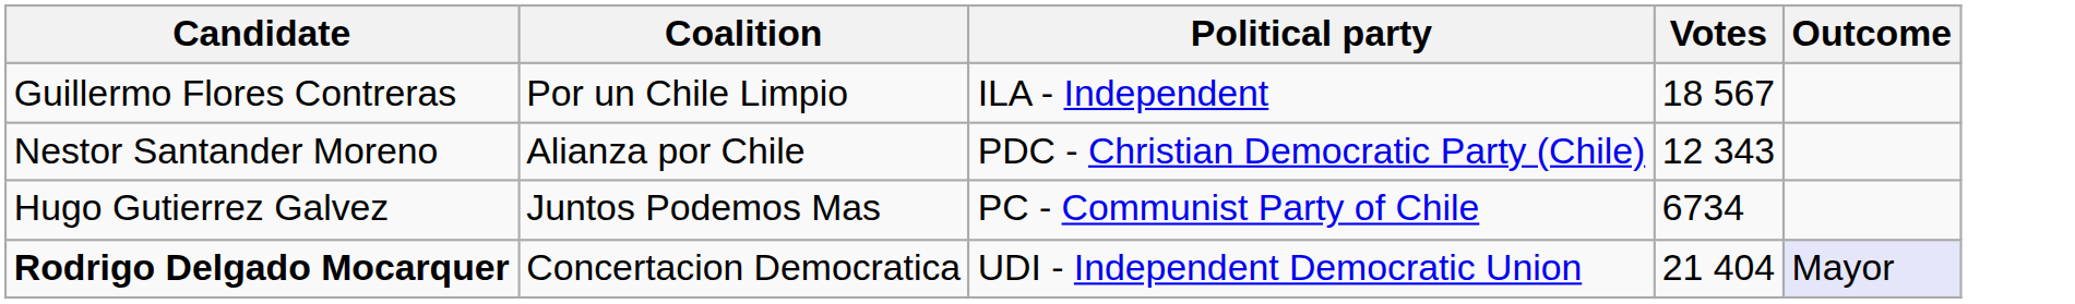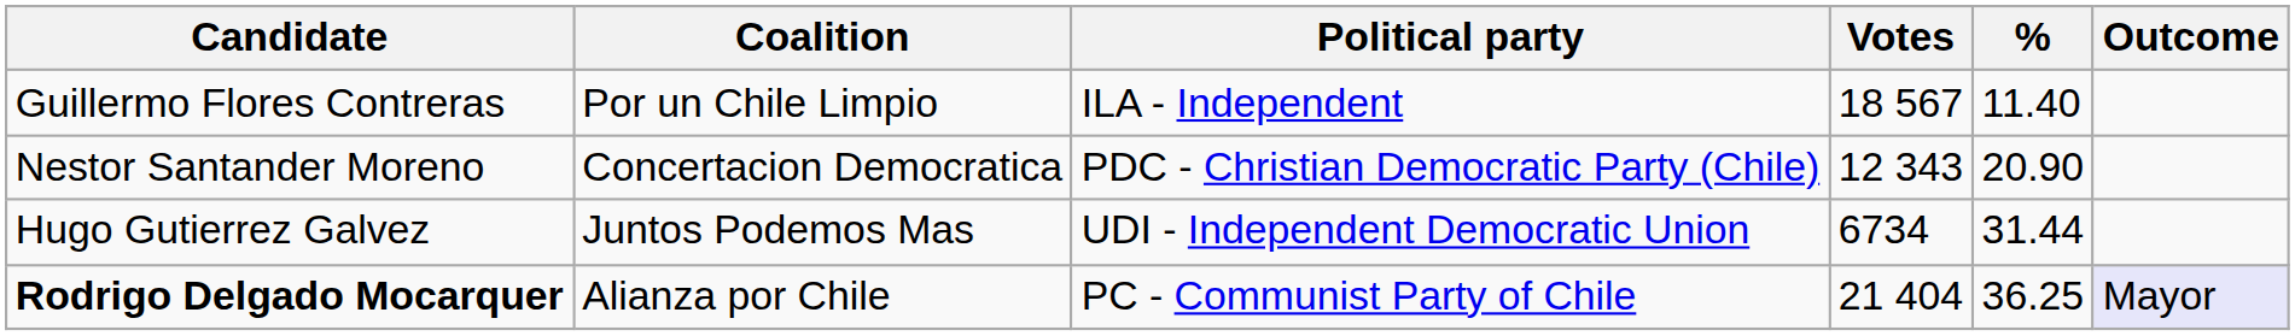 <table class="wikitable sortable">
 <tr>
 <th>Candidate</th>
 <th>Coalition</th>
 <th>Political party</th>
 <th>Votes</th>
+<th>%</th>
 <th>Outcome</th>
 </tr>
 <tr>
 <td>Guillermo Flores Contreras</td>
 <td>Por un Chile Limpio</td>
 <td>ILA - <a href='#'>Independent</a></td>
 <td>18 567</td>
+<td>11.40</td>
 <td></td>
 </tr>
 <tr>
 <td>Nestor Santander Moreno</td>
-<td>Alianza por Chile</td>
+<td>Concertacion Democratica</td>
 <td>PDC - <a href='#'>Christian Democratic Party (Chile)</a></td>
 <td>12 343</td>
+<td>20.90</td>
 <td></td>
 </tr>
 <tr>
 <td>Hugo Gutierrez Galvez</td>
 <td>Juntos Podemos Mas</td>
-<td>PC - <a href='#'>Communist Party of Chile</a></td>
+<td>UDI - <a href='#'>Independent Democratic Union</a></td>
 <td>6734</td>
+<td>31.44</td>
 <td></td>
 </tr>
 <tr>
 <td><strong>Rodrigo Delgado Mocarquer</strong></td>
-<td>Concertacion Democratica</td>
-<td>UDI - <a href='#'>Independent Democratic Union</a></td>
+<td>Alianza por Chile</td>
+<td>PC - <a href='#'>Communist Party of Chile</a></td>
 <td>21 404</td>
+<td>36.25</td>
 <td style="background: lavender;">Mayor</td>
 </tr>
 </table>
